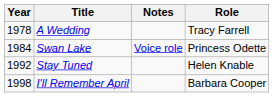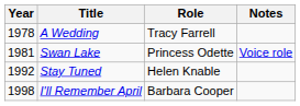 <table class="wikitable sortable">
 <tr>
 <th>Year</th>
 <th>Title</th>
+<th>Role</th>
 <th class="unsortable">Notes</th>
-<th>Role</th>
 </tr>
 <tr>
 <td>1978</td>
 <td data-sort-value="Wedding, A"><em><a href='#'>A Wedding</a></em></td>
+<td>Tracy Farrell</td>
 <td></td>
-<td>Tracy Farrell</td>
 </tr>
 <tr>
-<td>1984</td>
+<td>1981</td>
 <td><em><a href='#'>Swan Lake</a></em></td>
+<td>Princess Odette</td>
 <td><a href='#'>Voice role</a></td>
-<td>Princess Odette</td>
 </tr>
 <tr>
 <td>1992</td>
 <td><em><a href='#'>Stay Tuned</a></em></td>
+<td>Helen Knable</td>
 <td></td>
-<td>Helen Knable</td>
 </tr>
 <tr>
 <td>1998</td>
 <td><em><a href='#'>I'll Remember April</a></em></td>
+<td>Barbara Cooper</td>
 <td></td>
-<td>Barbara Cooper</td>
 </tr>
 </table>
